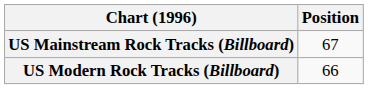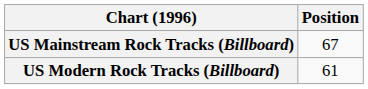 <table class="wikitable plainrowheaders" style="text-align:center">
 <tr>
 <th>Chart (1996)</th>
 <th>Position</th>
 </tr>
 <tr>
 <th scope="row">US Mainstream Rock Tracks (<em>Billboard</em>)</th>
 <td>67</td>
 </tr>
 <tr>
 <th scope="row">US Modern Rock Tracks (<em>Billboard</em>)</th>
-<td>66</td>
+<td>61</td>
 </tr>
 </table>
